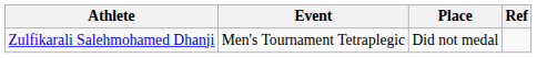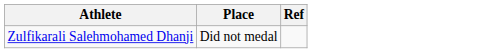 <table class="wikitable sortable">
 <tr>
 <th>Athlete</th>
-<th>Event</th>
 <th>Place</th>
 <th>Ref</th>
 </tr>
 <tr>
 <td><a href='#'>Zulfikarali Salehmohamed Dhanji</a></td>
-<td>Men's Tournament Tetraplegic</td>
 <td>Did not medal</td>
 <td></td>
 </tr>
 </table>
